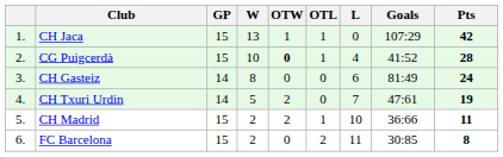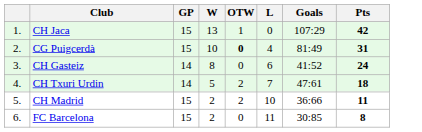 <table class="wikitable">
 <tr>
 <th width="30"></th>
 <th width="200">Club</th>
 <th width="30">GP</th>
 <th width="30">W</th>
 <th width="30">OTW</th>
-<th width="30">OTL</th>
 <th width="30">L</th>
 <th width="70">Goals</th>
 <th width="70">Pts</th>
 </tr>
 <tr bgcolor="#e6fae6" align="center">
 <td>1.</td>
 <td align="left"><a href='#'>CH Jaca</a></td>
 <td>15</td>
 <td>13</td>
-<td>1</td>
 <td>1</td>
 <td>0</td>
 <td>107:29</td>
 <td><strong>42</strong></td>
 </tr>
 <tr bgcolor="#e6fae6" align="center">
 <td>2.</td>
 <td align="left"><a href='#'>CG Puigcerdà</a></td>
 <td>15</td>
 <td>10</td>
 <td><strong>0</strong></td>
-<td>1</td>
 <td>4</td>
-<td>41:52</td>
-<td><strong>28</strong></td>
+<td>81:49</td>
+<td><strong>31</strong></td>
 </tr>
 <tr bgcolor="#e6fae6" align="center">
 <td>3.</td>
 <td align="left"><a href='#'>CH Gasteiz</a></td>
 <td>14</td>
 <td>8</td>
 <td>0</td>
-<td>0</td>
 <td>6</td>
-<td>81:49</td>
+<td>41:52</td>
 <td><strong>24</strong></td>
 </tr>
 <tr bgcolor="#e6fae6" align="center">
 <td>4.</td>
 <td align="left"><a href='#'>CH Txuri Urdin</a></td>
 <td>14</td>
 <td>5</td>
 <td>2</td>
-<td>0</td>
 <td>7</td>
 <td>47:61</td>
-<td><strong>19</strong></td>
+<td><strong>18</strong></td>
 </tr>
 <tr bgcolor="#FFFFFF" align="center">
 <td>5.</td>
 <td align="left"><a href='#'>CH Madrid</a></td>
 <td>15</td>
 <td>2</td>
 <td>2</td>
-<td>1</td>
 <td>10</td>
 <td>36:66</td>
 <td><strong>11</strong></td>
 </tr>
 <tr bgcolor="#FFFFFF" align="center">
 <td>6.</td>
 <td align="left"><a href='#'>FC Barcelona</a></td>
 <td>15</td>
 <td>2</td>
 <td>0</td>
-<td>2</td>
 <td>11</td>
 <td>30:85</td>
 <td><strong>8</strong></td>
 </tr>
 </table>
